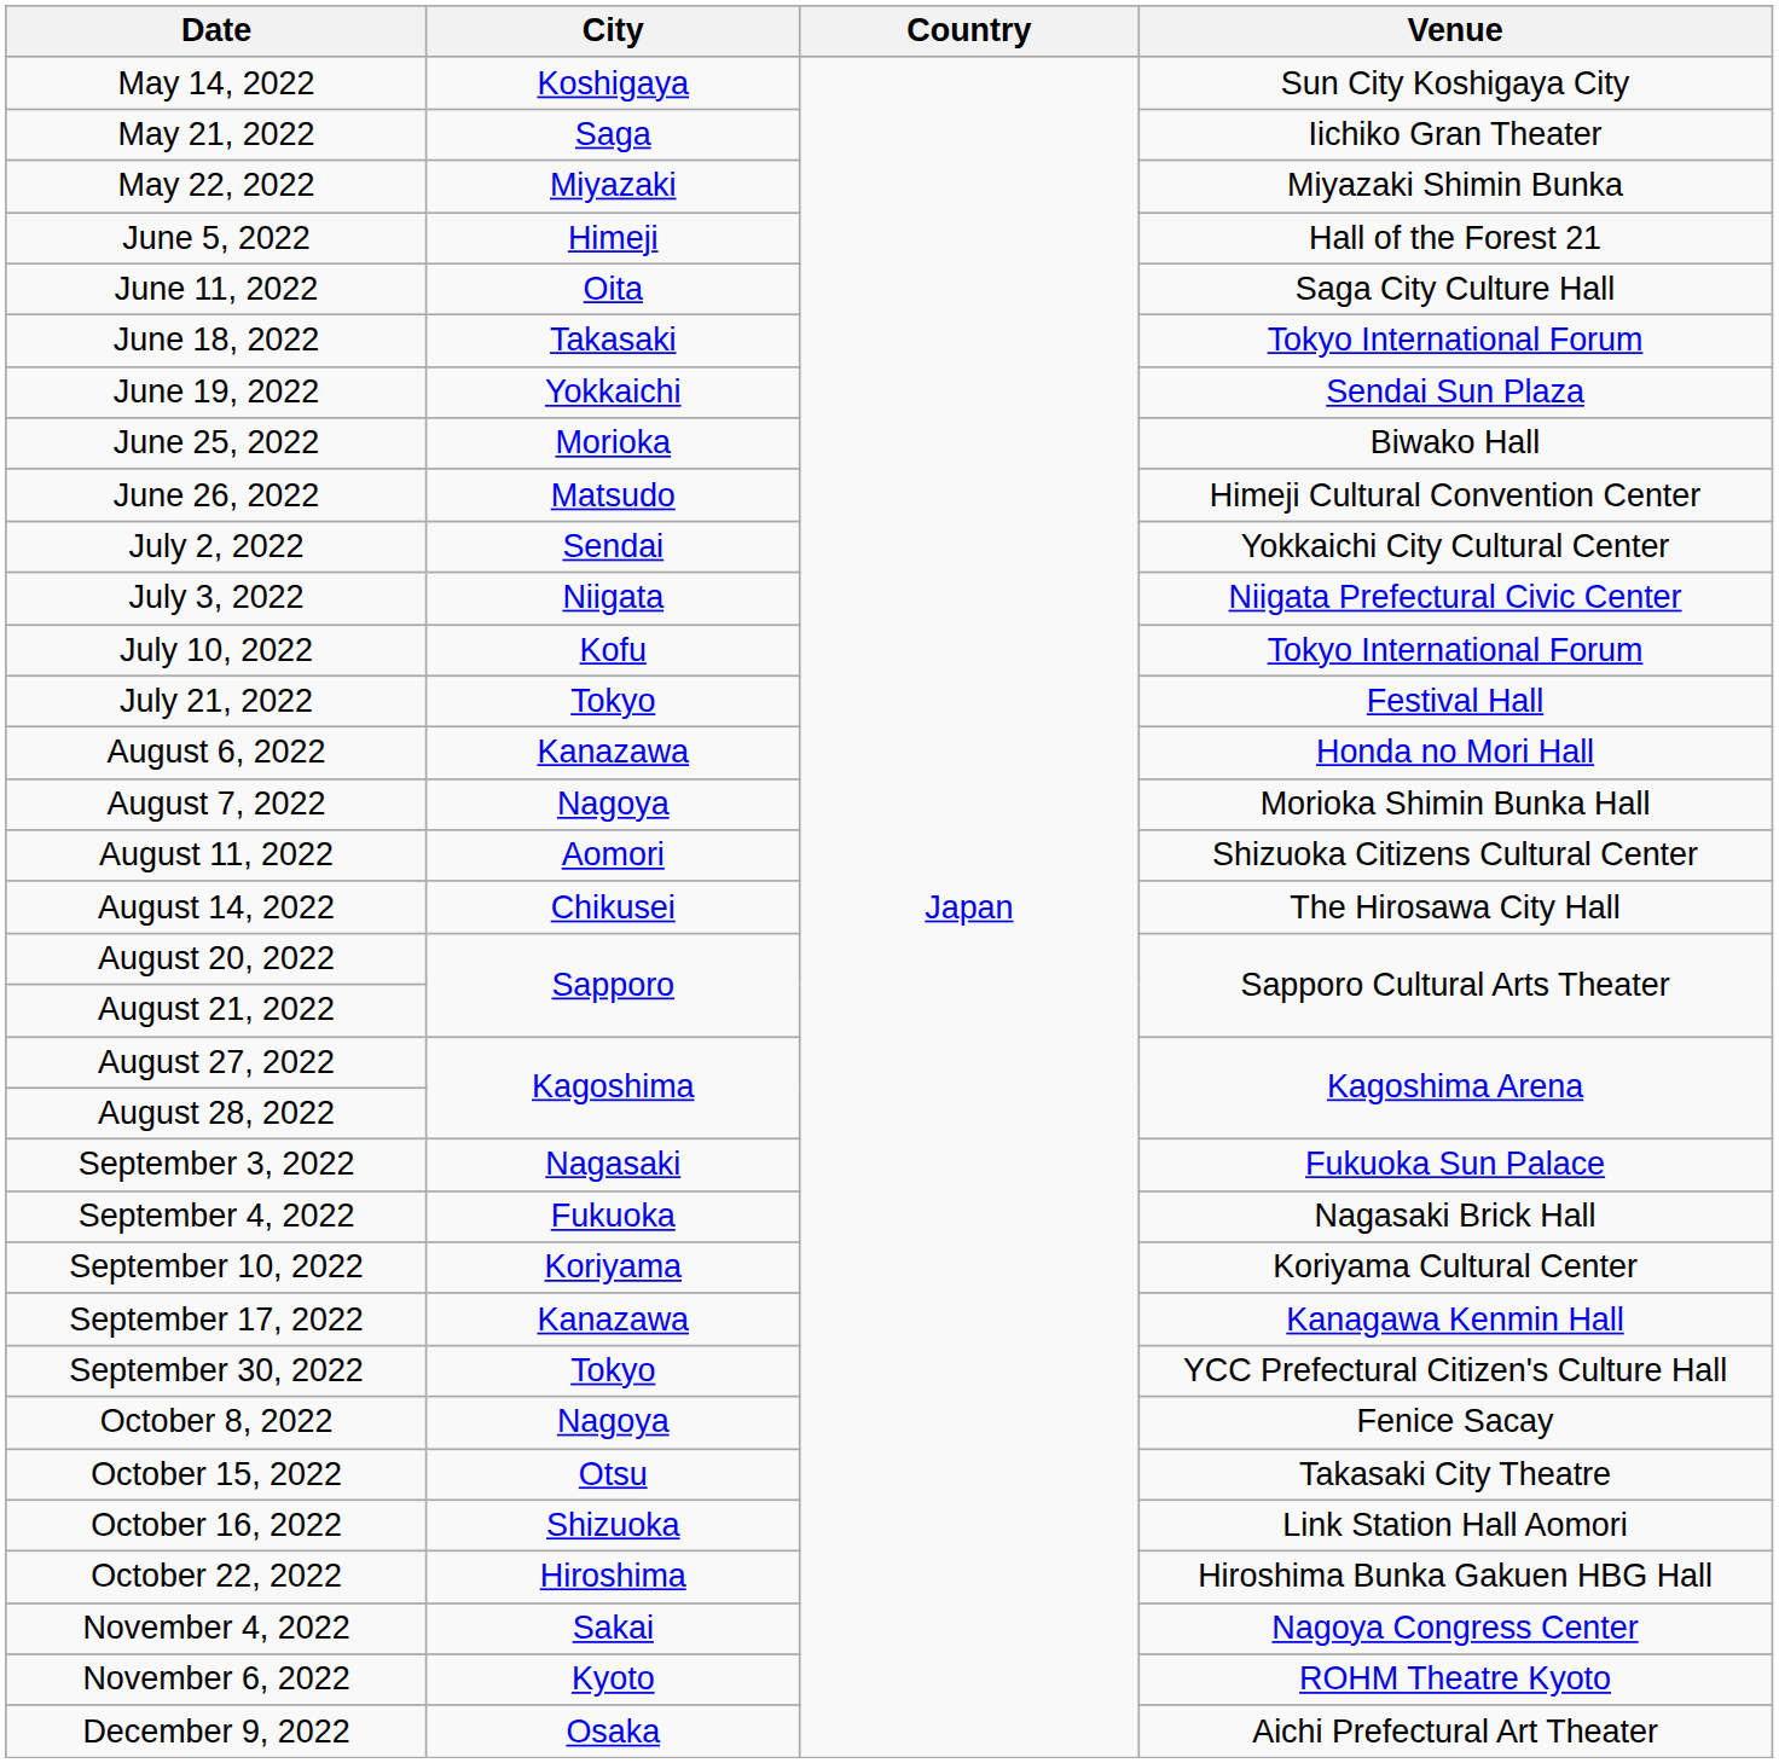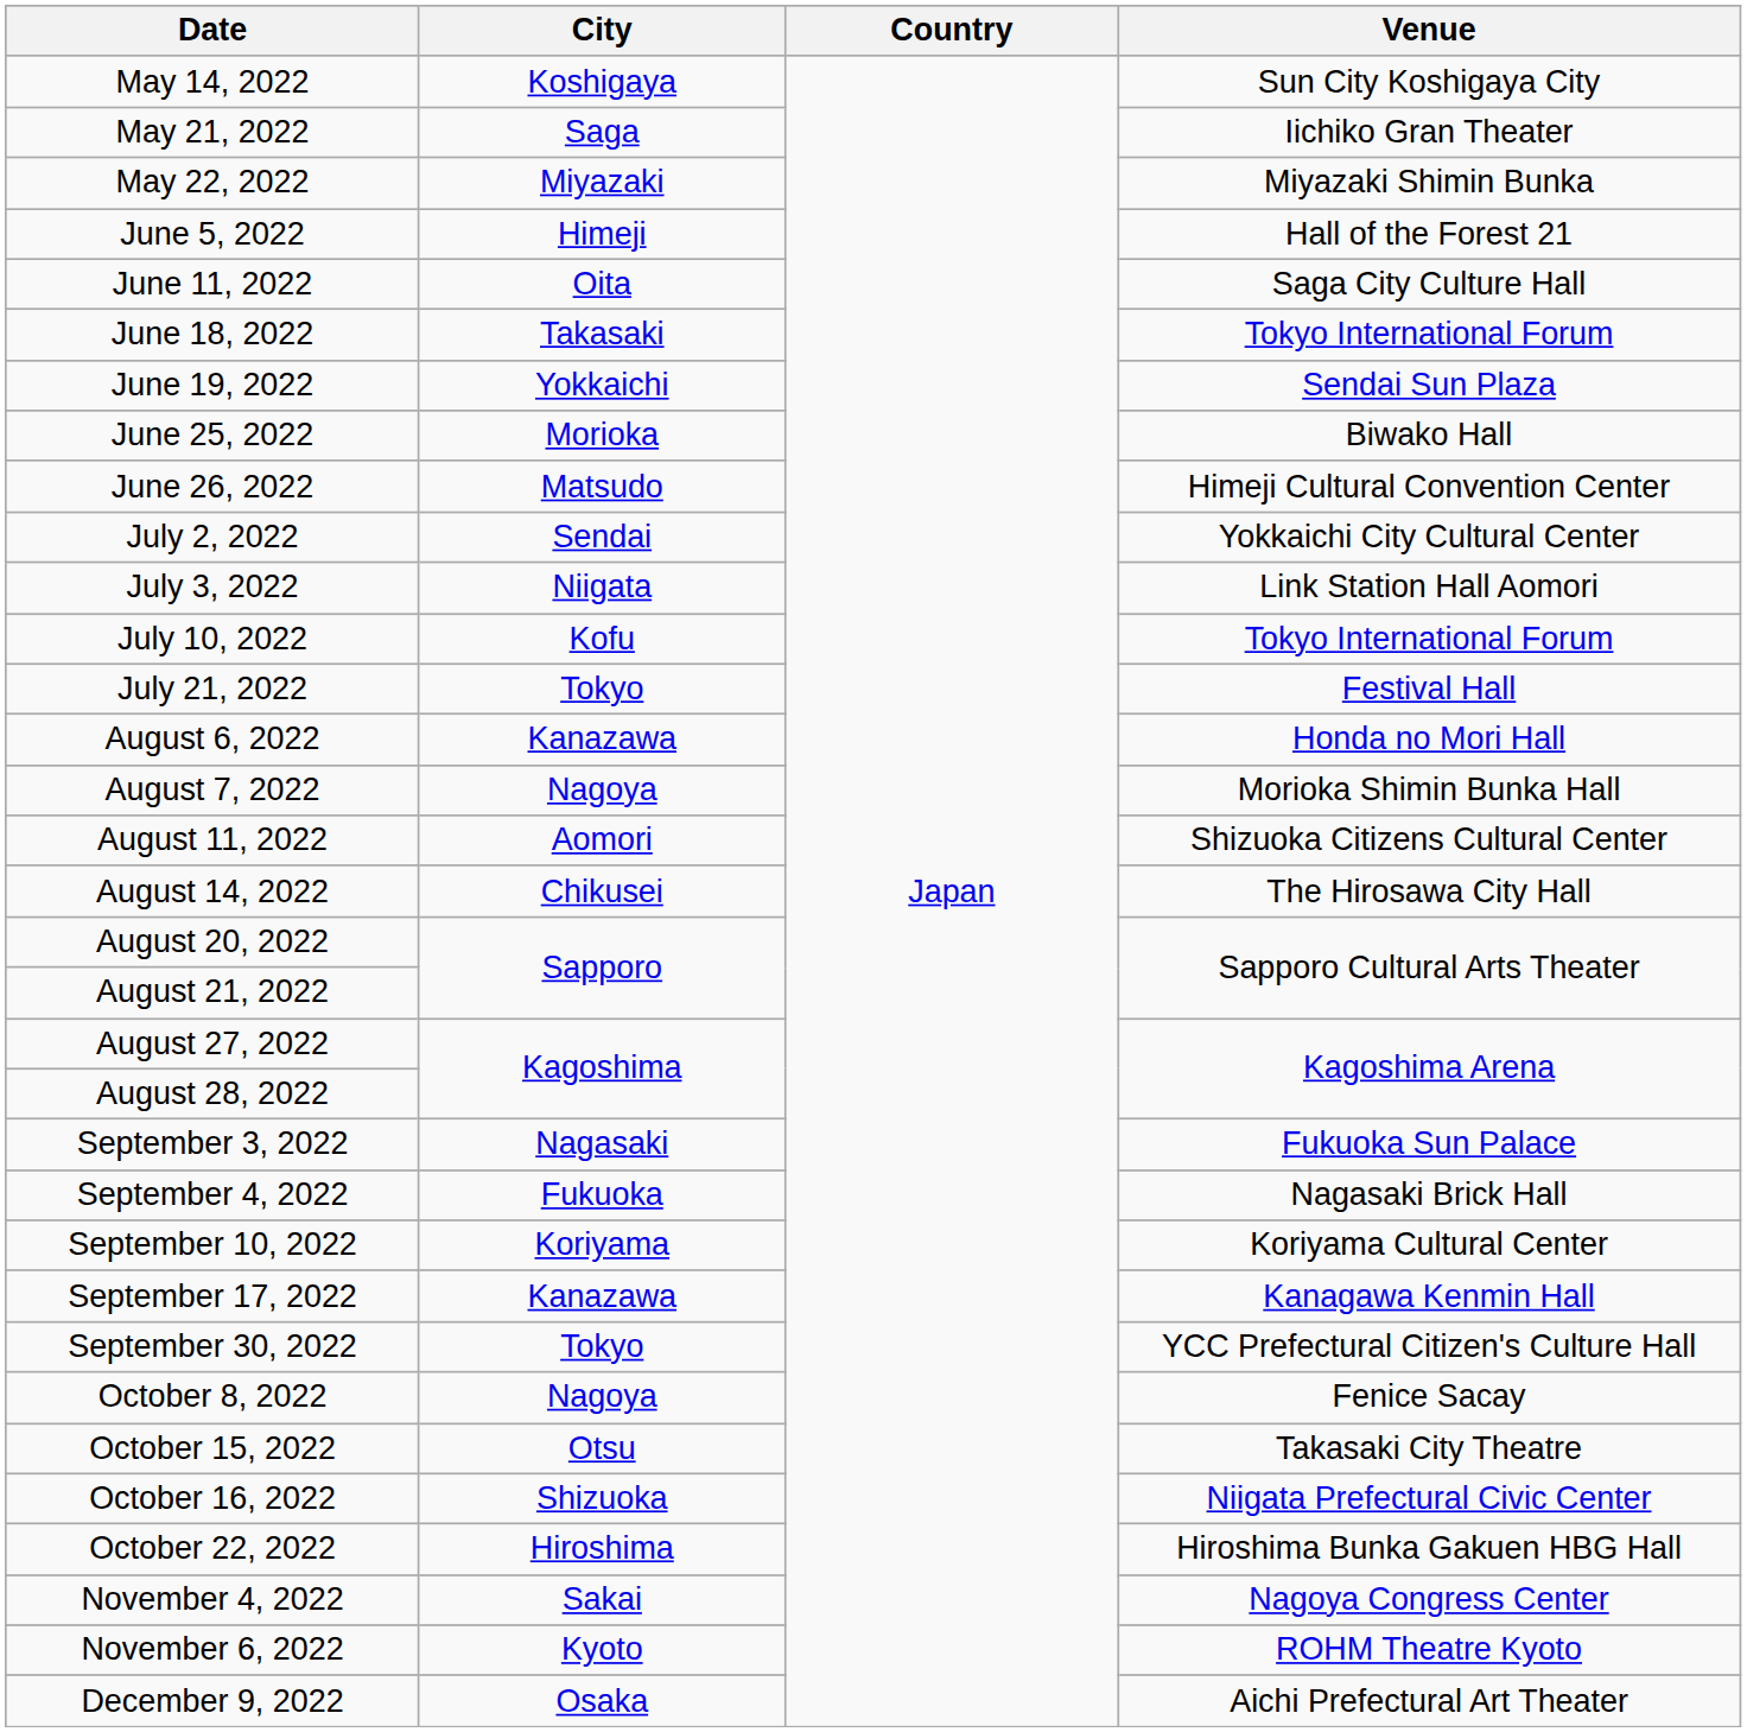 <table class="wikitable" style="text-align:center;">
 <tr>
 <th scope="col" style="width:12.5em;">Date</th>
 <th scope="col" style="width:11em;">City</th>
 <th scope="col" style="width:10em;">Country</th>
 <th scope="col" style="width:19em;">Venue</th>
 </tr>
 <tr>
 <td>May 14, 2022</td>
 <td><a href='#'>Koshigaya</a></td>
 <td rowspan="33"><a href='#'>Japan</a></td>
 <td>Sun City Koshigaya City</td>
 </tr>
 <tr>
 <td>May 21, 2022</td>
 <td rowspan="1"><a href='#'>Saga</a></td>
 <td>Iichiko Gran Theater</td>
 </tr>
 <tr>
 <td>May 22, 2022</td>
 <td><a href='#'>Miyazaki</a></td>
 <td>Miyazaki Shimin Bunka</td>
 </tr>
 <tr>
 <td>June 5, 2022</td>
 <td><a href='#'>Himeji</a></td>
 <td>Hall of the Forest 21</td>
 </tr>
 <tr>
 <td>June 11, 2022</td>
 <td><a href='#'>Oita</a></td>
 <td rowspan="1">Saga City Culture Hall</td>
 </tr>
 <tr>
 <td>June 18, 2022</td>
 <td><a href='#'>Takasaki</a></td>
 <td><a href='#'>Tokyo International Forum</a></td>
 </tr>
 <tr>
 <td>June 19, 2022</td>
 <td><a href='#'>Yokkaichi</a></td>
 <td><a href='#'>Sendai Sun Plaza</a></td>
 </tr>
 <tr>
 <td>June 25, 2022</td>
 <td><a href='#'>Morioka</a></td>
 <td>Biwako Hall</td>
 </tr>
 <tr>
 <td>June 26, 2022</td>
 <td><a href='#'>Matsudo</a></td>
 <td>Himeji Cultural Convention Center</td>
 </tr>
 <tr>
 <td>July 2, 2022</td>
 <td><a href='#'>Sendai</a></td>
 <td>Yokkaichi City Cultural Center</td>
 </tr>
 <tr>
 <td>July 3, 2022</td>
 <td><a href='#'>Niigata</a></td>
-<td><a href='#'>Niigata Prefectural Civic Center</a></td>
+<td>Link Station Hall Aomori</td>
 </tr>
 <tr>
 <td>July 10, 2022</td>
 <td><a href='#'>Kofu</a></td>
 <td><a href='#'>Tokyo International Forum</a></td>
 </tr>
 <tr>
 <td>July 21, 2022</td>
 <td><a href='#'>Tokyo</a></td>
 <td><a href='#'>Festival Hall</a></td>
 </tr>
 <tr>
 <td>August 6, 2022</td>
 <td><a href='#'>Kanazawa</a></td>
 <td><a href='#'>Honda no Mori Hall</a></td>
 </tr>
 <tr>
 <td>August 7, 2022</td>
 <td><a href='#'>Nagoya</a></td>
 <td>Morioka Shimin Bunka Hall</td>
 </tr>
 <tr>
 <td>August 11, 2022</td>
 <td><a href='#'>Aomori</a></td>
 <td>Shizuoka Citizens Cultural Center</td>
 </tr>
 <tr>
 <td>August 14, 2022</td>
 <td><a href='#'>Chikusei</a></td>
 <td>The Hirosawa City Hall</td>
 </tr>
 <tr>
 <td>August 20, 2022</td>
 <td rowspan="2"><a href='#'>Sapporo</a></td>
 <td rowspan="2">Sapporo Cultural Arts Theater</td>
 </tr>
 <tr>
 <td>August 21, 2022</td>
 </tr>
 <tr>
 <td>August 27, 2022</td>
 <td rowspan="2"><a href='#'>Kagoshima</a></td>
 <td rowspan="2"><a href='#'>Kagoshima Arena</a></td>
 </tr>
 <tr>
 <td>August 28, 2022</td>
 </tr>
 <tr>
 <td>September 3, 2022</td>
 <td><a href='#'>Nagasaki</a></td>
 <td><a href='#'>Fukuoka Sun Palace</a></td>
 </tr>
 <tr>
 <td>September 4, 2022</td>
 <td><a href='#'>Fukuoka</a></td>
 <td>Nagasaki Brick Hall</td>
 </tr>
 <tr>
 <td>September 10, 2022</td>
 <td><a href='#'>Koriyama</a></td>
 <td>Koriyama Cultural Center</td>
 </tr>
 <tr>
 <td>September 17, 2022</td>
 <td><a href='#'>Kanazawa</a></td>
 <td><a href='#'>Kanagawa Kenmin Hall</a></td>
 </tr>
 <tr>
 <td>September 30, 2022</td>
 <td><a href='#'>Tokyo</a></td>
 <td>YCC Prefectural Citizen's Culture Hall</td>
 </tr>
 <tr>
 <td>October 8, 2022</td>
 <td><a href='#'>Nagoya</a></td>
 <td>Fenice Sacay</td>
 </tr>
 <tr>
 <td>October 15, 2022</td>
 <td><a href='#'>Otsu</a></td>
 <td>Takasaki City Theatre</td>
 </tr>
 <tr>
 <td>October 16, 2022</td>
 <td><a href='#'>Shizuoka</a></td>
-<td>Link Station Hall Aomori</td>
+<td><a href='#'>Niigata Prefectural Civic Center</a></td>
 </tr>
 <tr>
 <td>October 22, 2022</td>
 <td><a href='#'>Hiroshima</a></td>
 <td>Hiroshima Bunka Gakuen HBG Hall</td>
 </tr>
 <tr>
 <td>November 4, 2022</td>
 <td><a href='#'>Sakai</a></td>
 <td><a href='#'>Nagoya Congress Center</a></td>
 </tr>
 <tr>
 <td>November 6, 2022</td>
 <td><a href='#'>Kyoto</a></td>
 <td><a href='#'>ROHM Theatre Kyoto</a></td>
 </tr>
 <tr>
 <td>December 9, 2022</td>
 <td><a href='#'>Osaka</a></td>
 <td>Aichi Prefectural Art Theater</td>
 </tr>
 </table>
